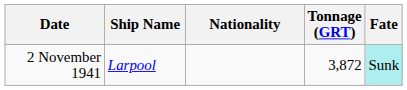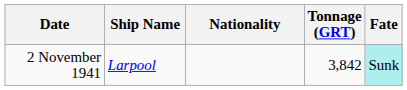 <table class="wikitable sortable" style="margin: 1em auto 1em auto;">
 <tr>
 <th width="100px">Date</th>
 <th width="80px">Ship Name</th>
 <th width="120px">Nationality</th>
 <th width="25px">Tonnage (<a href='#'>GRT</a>)</th>
 <th width="30px">Fate</th>
 </tr>
 <tr>
 <td align="right">2 November 1941</td>
 <td align="left"><a href='#'><em>Larpool</em></a></td>
 <td align="left"></td>
-<td align="right">3,872</td>
+<td align="right">3,842</td>
 <td align="left" style="background: paleturquoise;">Sunk</td>
 </tr>
 </table>
